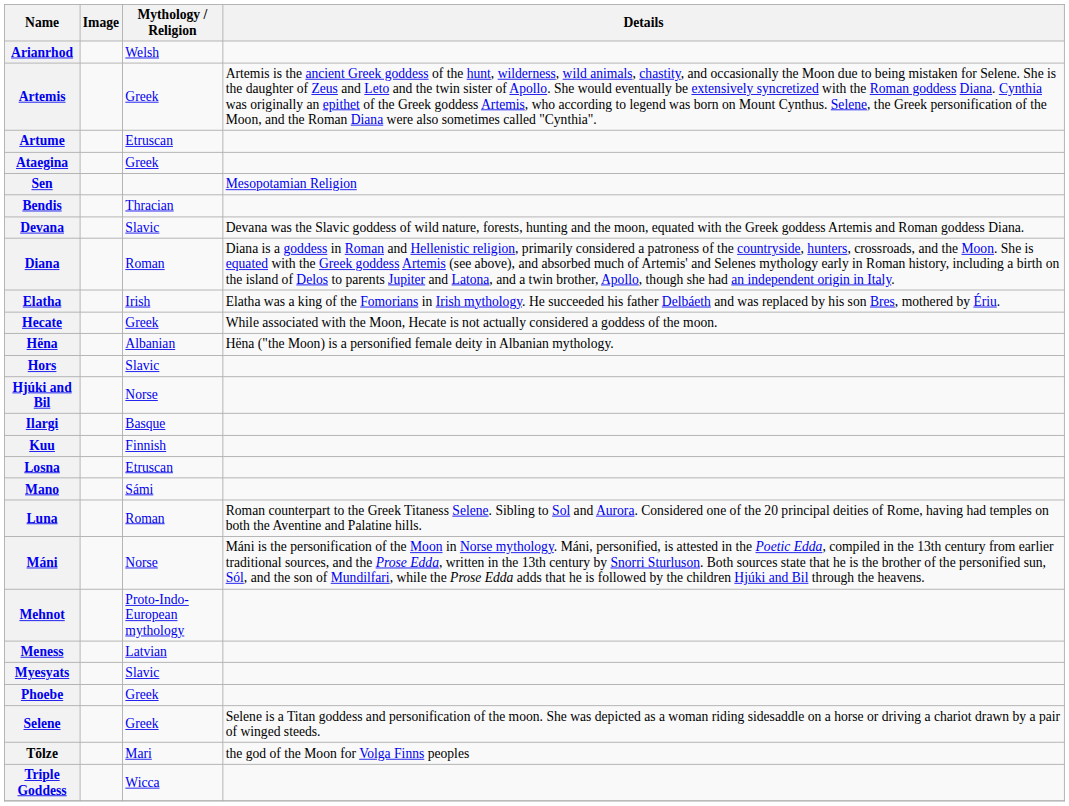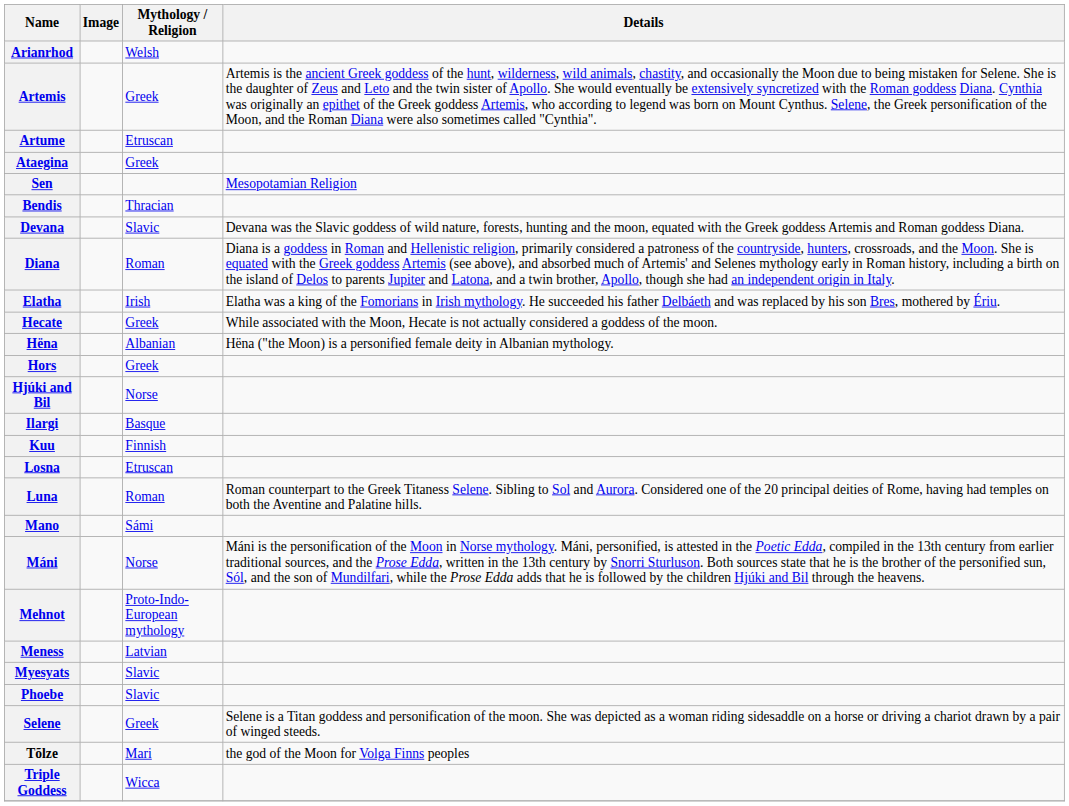 <table class="wikitable sortable plainrowheaders">
 <tr>
 <th scope="col">Name</th>
 <th class="unsortable" scope="col">Image</th>
 <th scope="col">Mythology / Religion</th>
 <th class="unsortable" scope="col">Details</th>
 </tr>
 <tr>
 <th scope="row"><a href='#'>Arianrhod</a></th>
 <td></td>
 <td><a href='#'>Welsh</a></td>
 <td></td>
 </tr>
 <tr>
 <th scope="row"><a href='#'>Artemis</a></th>
 <td></td>
 <td><a href='#'>Greek</a></td>
 <td>Artemis is the <a href='#'>ancient Greek goddess</a> of the <a href='#'>hunt</a>, <a href='#'>wilderness</a>, <a href='#'>wild animals</a>, <a href='#'>chastity</a>, and occasionally the Moon due to being mistaken for Selene. She is the daughter of <a href='#'>Zeus</a> and <a href='#'>Leto</a> and the twin sister of <a href='#'>Apollo</a>. She would eventually be <a href='#'>extensively syncretized</a> with the <a href='#'>Roman goddess</a> <a href='#'>Diana</a>.  <a href='#'>Cynthia</a> was originally an <a href='#'>epithet</a> of the Greek goddess <a href='#'>Artemis</a>, who according to legend was born on Mount Cynthus. <a href='#'>Selene</a>, the Greek personification of the Moon, and the Roman <a href='#'>Diana</a> were also sometimes called "Cynthia".</td>
 </tr>
 <tr>
 <th scope="row"><a href='#'>Artume</a></th>
 <td></td>
 <td><a href='#'>Etruscan</a></td>
 <td></td>
 </tr>
 <tr>
 <th scope="row"><a href='#'>Ataegina</a></th>
 <td></td>
 <td><a href='#'>Greek</a></td>
 <td></td>
 </tr>
 <tr>
 <th scope="row"><a href='#'>Sen</a></th>
 <td></td>
 <td></td>
 <td><a href='#'>Mesopotamian Religion</a></td>
 </tr>
 <tr>
 <th scope="row"><a href='#'>Bendis</a></th>
 <td></td>
 <td><a href='#'>Thracian</a></td>
 <td></td>
 </tr>
 <tr>
 <th scope="row"><a href='#'>Devana</a></th>
 <td></td>
 <td><a href='#'>Slavic</a></td>
 <td>Devana was the Slavic goddess of wild nature, forests, hunting and the moon, equated with the Greek goddess Artemis and Roman goddess Diana.</td>
 </tr>
 <tr>
 <th scope="row"><a href='#'>Diana</a></th>
 <td></td>
 <td><a href='#'>Roman</a></td>
 <td>Diana is a <a href='#'>goddess</a> in <a href='#'>Roman</a> and <a href='#'>Hellenistic religion</a>, primarily considered a patroness of the <a href='#'>countryside</a>, <a href='#'>hunters</a>, crossroads, and the <a href='#'>Moon</a>. She is <a href='#'>equated</a> with the <a href='#'>Greek goddess</a> <a href='#'>Artemis</a> (see above), and absorbed much of Artemis' and Selenes mythology early in Roman history, including a birth on the island of <a href='#'>Delos</a> to parents <a href='#'>Jupiter</a> and <a href='#'>Latona</a>, and a twin brother, <a href='#'>Apollo</a>, though she had <a href='#'>an independent origin in Italy</a>.</td>
 </tr>
 <tr>
 <th scope="row"><a href='#'>Elatha</a></th>
 <td></td>
 <td><a href='#'>Irish</a></td>
 <td>Elatha was a king of the <a href='#'>Fomorians</a> in <a href='#'>Irish mythology</a>. He succeeded his father <a href='#'>Delbáeth</a> and was replaced by his son <a href='#'>Bres</a>, mothered by <a href='#'>Ériu</a>.</td>
 </tr>
 <tr>
 <th scope="row"><a href='#'>Hecate</a></th>
 <td></td>
 <td><a href='#'>Greek</a></td>
 <td>While associated with the Moon, Hecate is not actually considered a goddess of the moon.</td>
 </tr>
 <tr>
 <th scope="row"><a href='#'>Hëna</a></th>
 <td></td>
 <td><a href='#'>Albanian</a></td>
 <td>Hëna ("the Moon) is a personified female deity in Albanian mythology.</td>
 </tr>
 <tr>
 <th scope="row"><a href='#'>Hors</a></th>
 <td></td>
-<td><a href='#'>Slavic</a></td>
+<td><a href='#'>Greek</a></td>
 <td></td>
 </tr>
 <tr>
 <th scope="row"><a href='#'>Hjúki and Bil</a></th>
 <td></td>
 <td><a href='#'>Norse</a></td>
 <td></td>
 </tr>
 <tr>
 <th scope="row"><a href='#'>Ilargi</a></th>
 <td></td>
 <td><a href='#'>Basque</a></td>
 <td></td>
 </tr>
 <tr>
 <th scope="row"><a href='#'>Kuu</a></th>
 <td></td>
 <td><a href='#'>Finnish</a></td>
 <td></td>
 </tr>
 <tr>
 <th scope="row"><a href='#'>Losna</a></th>
 <td></td>
 <td><a href='#'>Etruscan</a></td>
 <td></td>
 </tr>
 <tr>
+<th scope="row"><a href='#'>Luna</a></th>
+<td></td>
+<td><a href='#'>Roman</a></td>
+<td>Roman counterpart to the Greek Titaness <a href='#'>Selene</a>. Sibling to <a href='#'>Sol</a> and <a href='#'>Aurora</a>. Considered one of the 20 principal deities of Rome, having had temples on both the Aventine and Palatine hills.</td>
+</tr>
+<tr>
 <th scope="row"><a href='#'>Mano</a></th>
 <td></td>
 <td><a href='#'>Sámi</a></td>
 <td></td>
-</tr>
-<tr>
-<th scope="row"><a href='#'>Luna</a></th>
-<td></td>
-<td><a href='#'>Roman</a></td>
-<td>Roman counterpart to the Greek Titaness <a href='#'>Selene</a>. Sibling to <a href='#'>Sol</a> and <a href='#'>Aurora</a>. Considered one of the 20 principal deities of Rome, having had temples on both the Aventine and Palatine hills.</td>
 </tr>
 <tr>
 <th scope="row"><a href='#'>Máni</a></th>
 <td></td>
 <td><a href='#'>Norse</a></td>
 <td>Máni is the personification of the <a href='#'>Moon</a> in <a href='#'>Norse mythology</a>. Máni, personified, is attested in the <em><a href='#'>Poetic Edda</a></em>, compiled in the 13th century from earlier traditional sources, and the <em><a href='#'>Prose Edda</a></em>, written in the 13th century by <a href='#'>Snorri Sturluson</a>. Both sources state that he is the brother of the personified sun, <a href='#'>Sól</a>, and the son of <a href='#'>Mundilfari</a>, while the <em>Prose Edda</em> adds that he is followed by the children <a href='#'>Hjúki and Bil</a> through the heavens.</td>
 </tr>
 <tr>
 <th><a href='#'>Mehnot</a></th>
 <td></td>
 <td><a href='#'>Proto-Indo-European mythology</a></td>
 <td></td>
 </tr>
 <tr>
 <th scope="row"><a href='#'>Meness</a></th>
 <td></td>
 <td><a href='#'>Latvian</a></td>
 </tr>
 <tr>
 <th scope="row"><a href='#'>Myesyats</a></th>
 <td></td>
 <td><a href='#'>Slavic</a></td>
 <td></td>
 </tr>
 <tr>
 <th scope="row"><a href='#'>Phoebe</a></th>
 <td></td>
-<td><a href='#'>Greek</a></td>
+<td><a href='#'>Slavic</a></td>
 <td></td>
 </tr>
 <tr>
 <th scope="row"><a href='#'>Selene</a></th>
 <td></td>
 <td><a href='#'>Greek</a></td>
 <td>Selene is a Titan goddess and personification of the moon. She was depicted as a woman riding sidesaddle on a horse or driving a chariot drawn by a pair of winged steeds.</td>
 </tr>
 <tr>
 <th>Tõlze</th>
 <td></td>
 <td><a href='#'>Mari</a></td>
 <td>the god of the Moon for <a href='#'>Volga Finns</a> peoples</td>
 </tr>
 <tr>
 <th scope="row"><a href='#'>Triple Goddess</a></th>
 <td></td>
 <td><a href='#'>Wicca</a></td>
 <td></td>
 </tr>
 <tr>
 </tr>
 </table>
